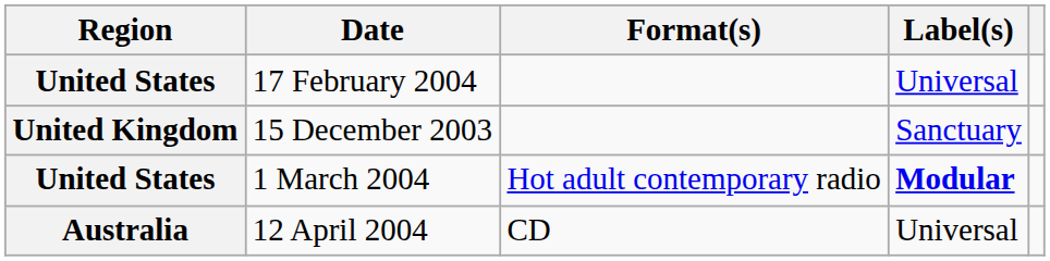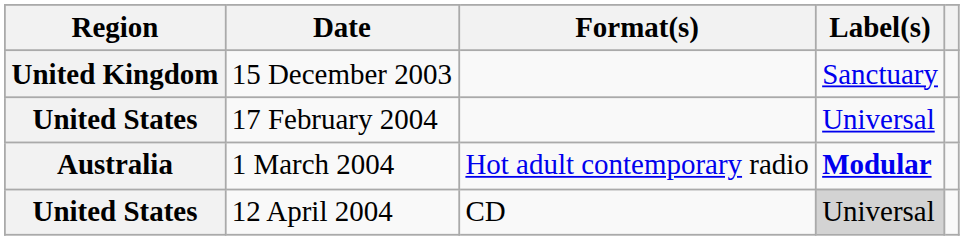 <table class="wikitable plainrowheaders">
 <tr>
 <th scope="col">Region</th>
 <th scope="col">Date</th>
 <th scope="col">Format(s)</th>
 <th scope="col">Label(s)</th>
 <th scope="col"></th>
-</tr>
-<tr>
-<th scope="row">United States</th>
-<td>17 February 2004</td>
-<td></td>
-<td><a href='#'>Universal</a></td>
-<td></td>
 </tr>
 <tr>
 <th scope="row">United Kingdom</th>
 <td>15 December 2003</td>
 <td></td>
 <td><a href='#'>Sanctuary</a></td>
 <td></td>
 </tr>
 <tr>
 <th scope="row">United States</th>
+<td>17 February 2004</td>
+<td></td>
+<td><a href='#'>Universal</a></td>
+<td></td>
+</tr>
+<tr>
+<th scope="row">Australia</th>
 <td>1 March 2004</td>
 <td><a href='#'>Hot adult contemporary</a> radio</td>
 <td><strong><a href='#'>Modular</a></strong></td>
 <td></td>
 </tr>
 <tr>
-<th scope="row">Australia</th>
+<th scope="row">United States</th>
 <td>12 April 2004</td>
 <td>CD</td>
-<td>Universal</td>
+<td style="background: lightgrey;">Universal</td>
 <td></td>
 </tr>
 </table>
